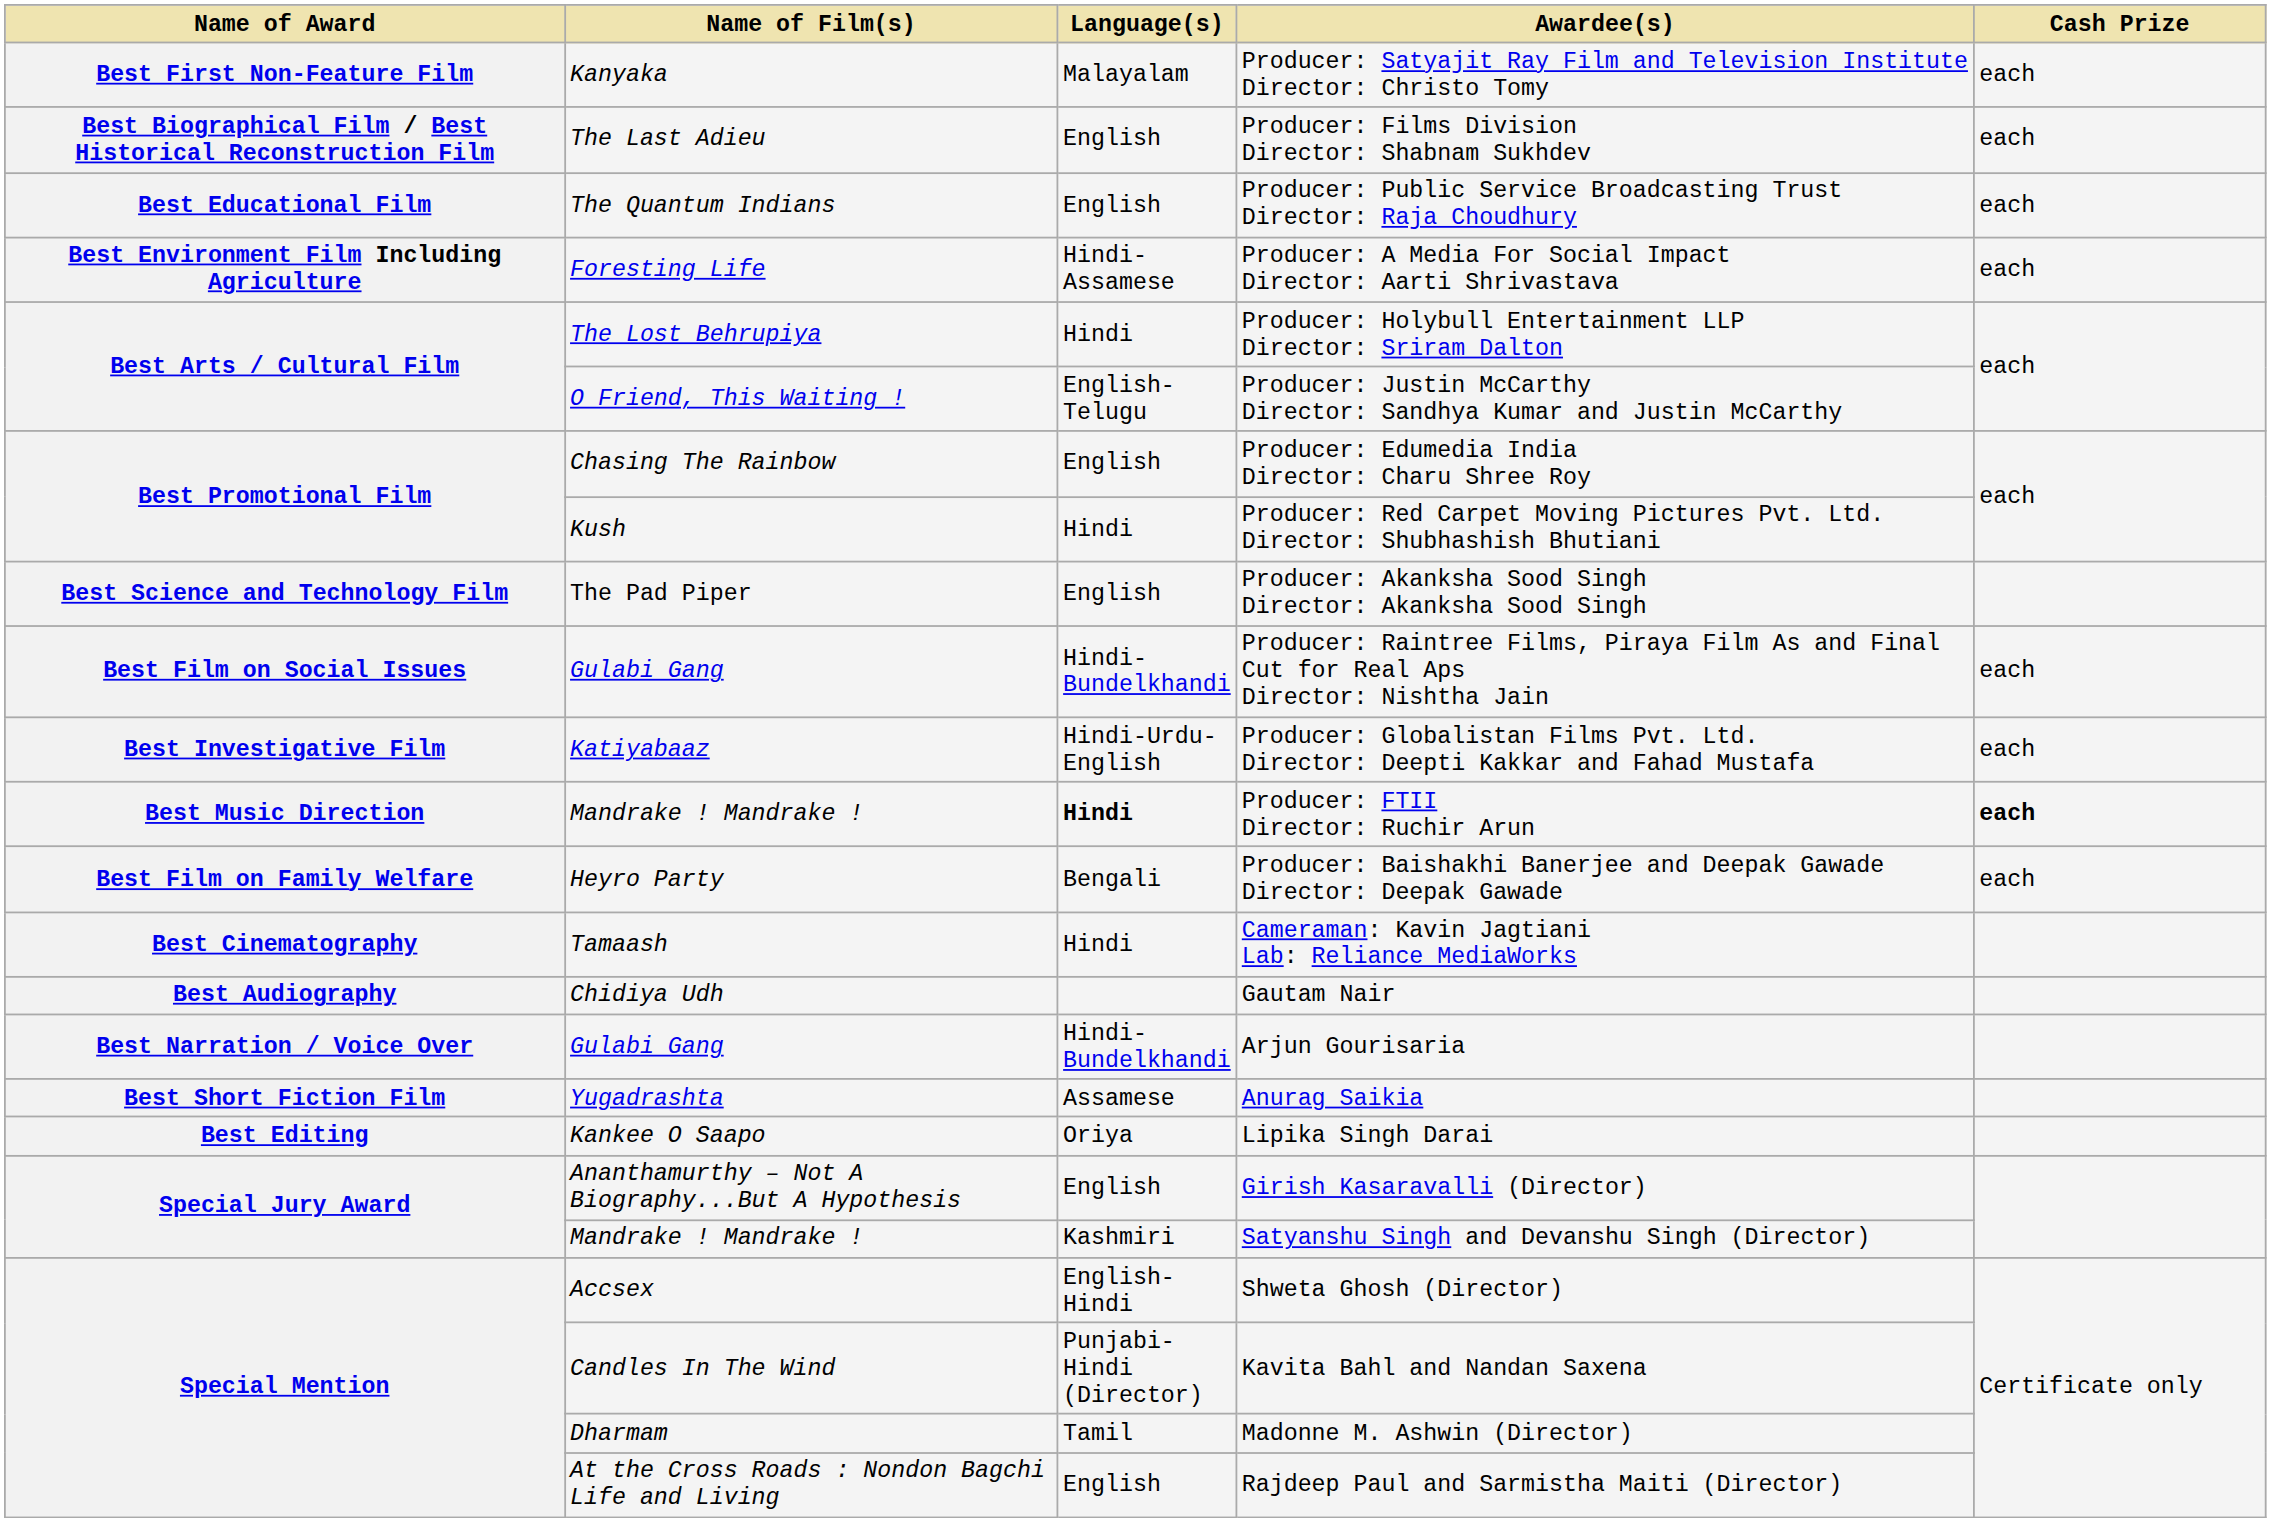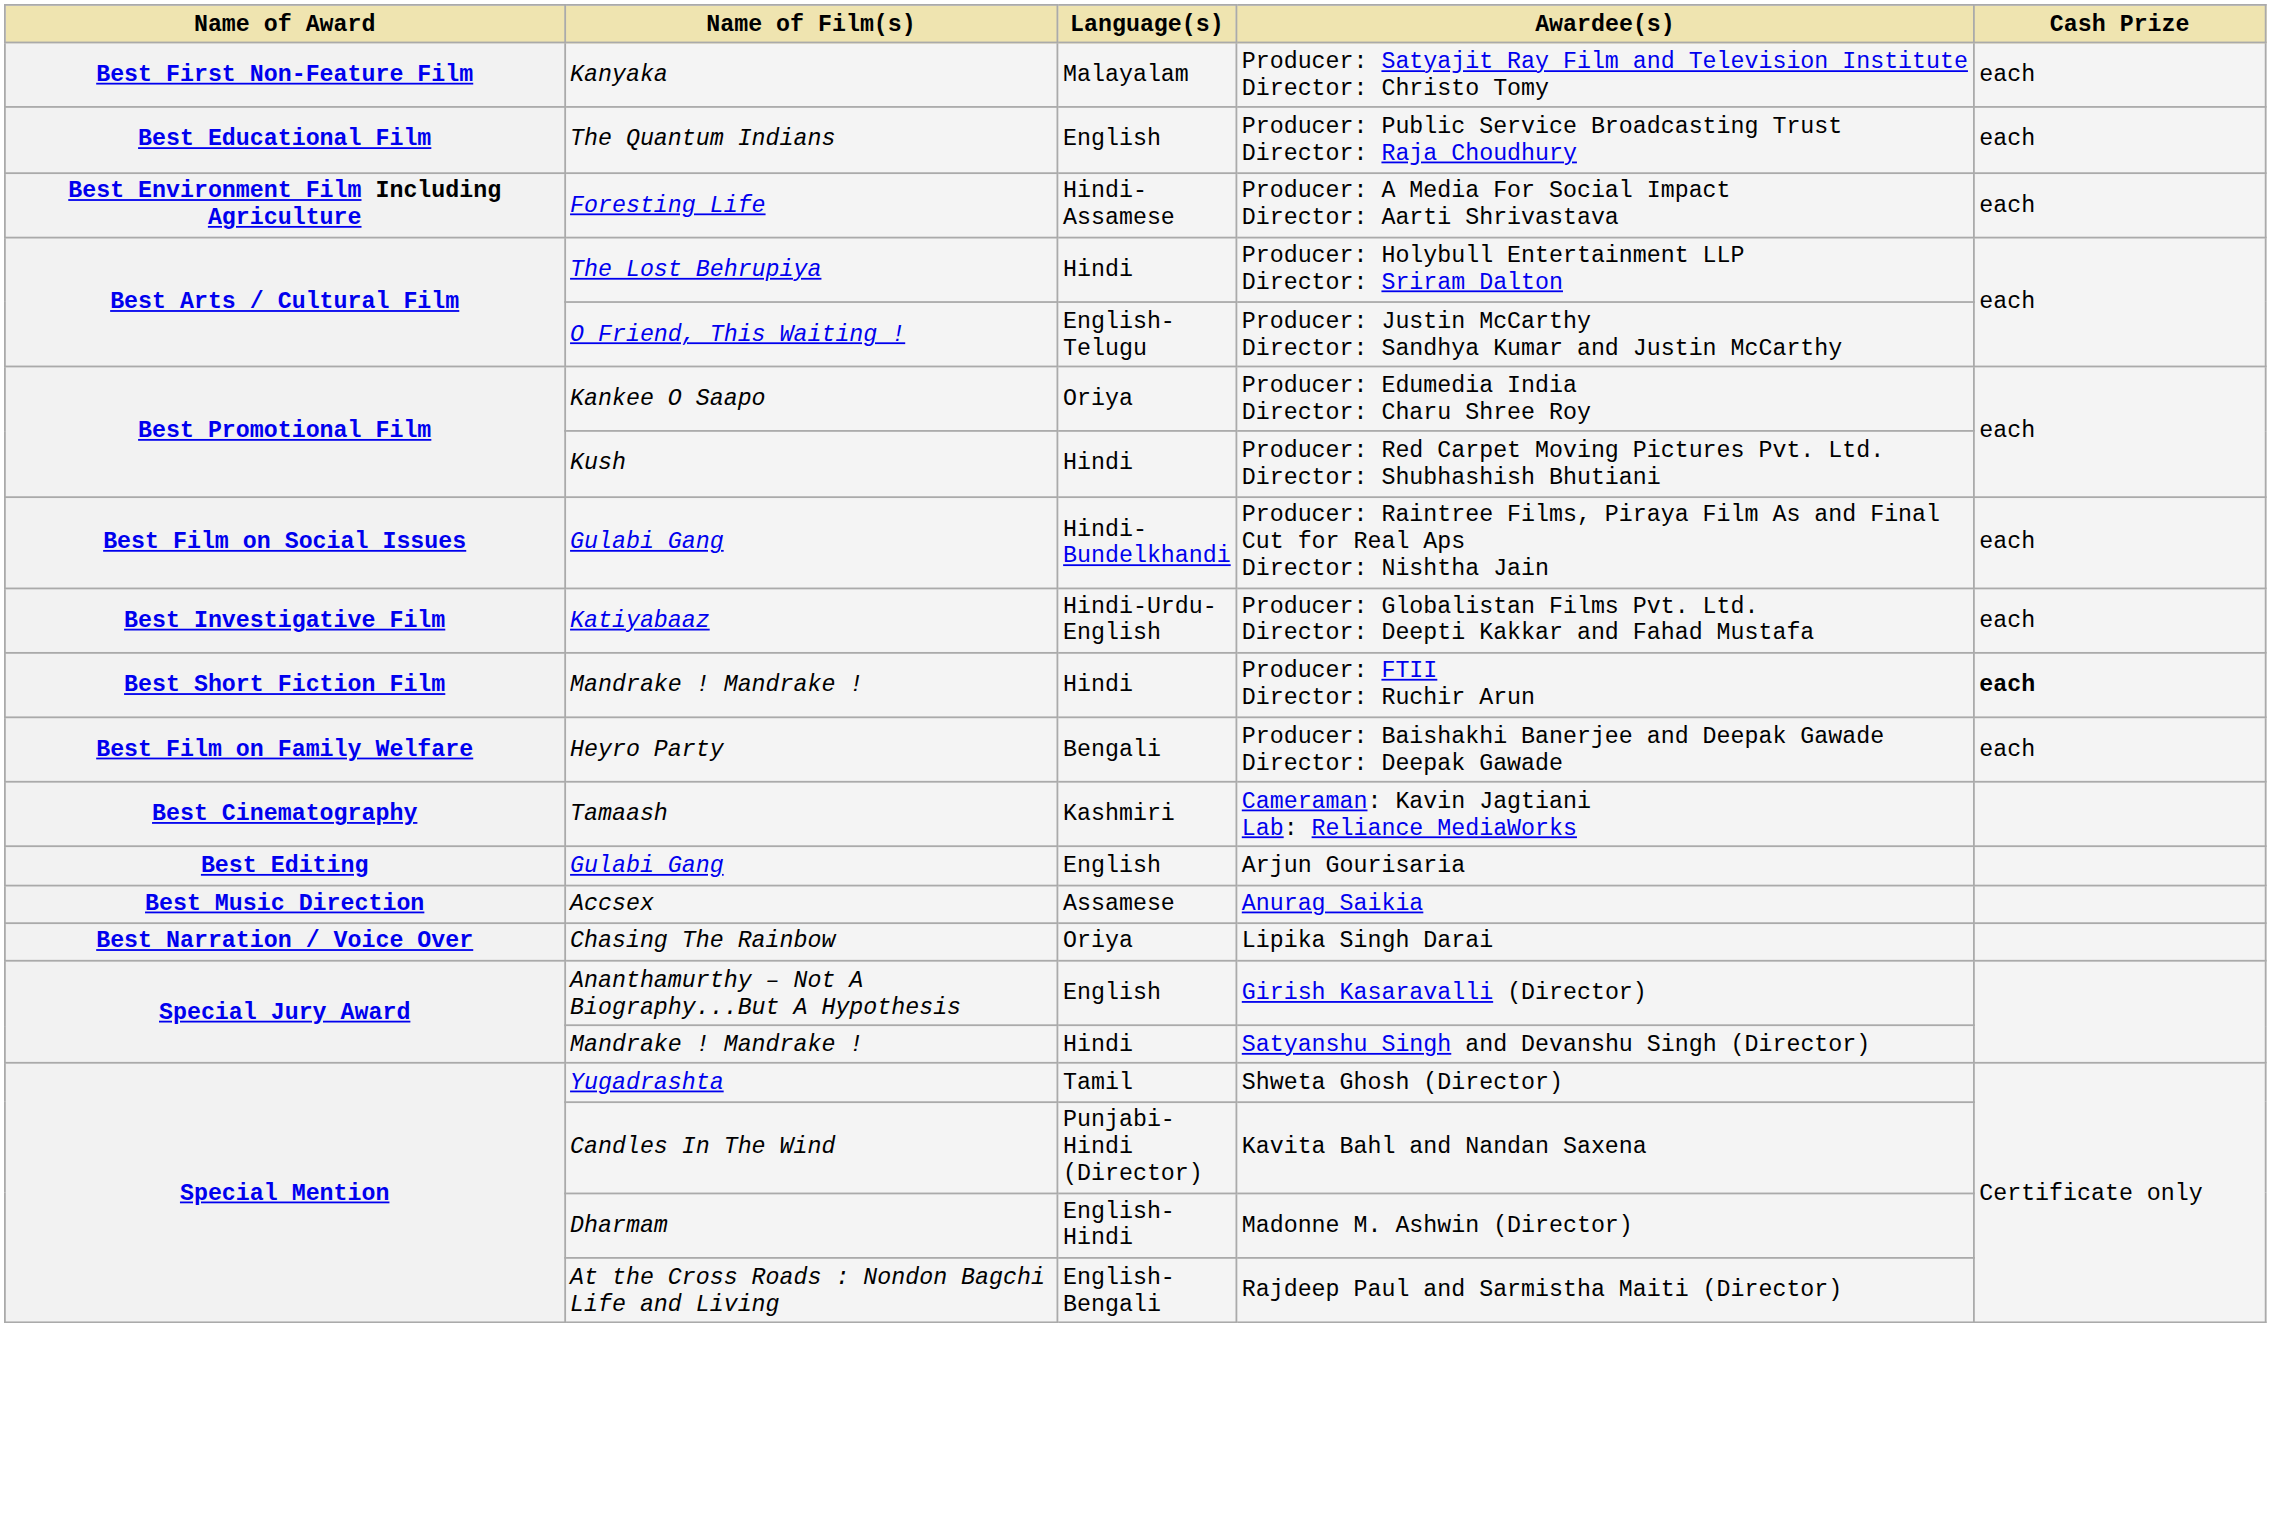 <table class="wikitable plainrowheaders" style="width:100%;background-color:#F4F4F4;">
 <tr>
 <th scope="col" style="background-color:#EFE4B0;width:25%;">Name of Award</th>
 <th scope="col" style="background-color:#EFE4B0;width:22%;">Name of Film(s)</th>
 <th scope="col" style="background-color:#EFE4B0;width:7%;">Language(s)</th>
 <th scope="col" style="background-color:#EFE4B0;width:33%;">Awardee(s)</th>
 <th scope="col" style="background-color:#EFE4B0;width:13%;">Cash Prize</th>
 </tr>
 <tr>
 <th scope="row"><a href='#'>Best First Non-Feature Film</a></th>
 <td><em>Kanyaka</em></td>
 <td>Malayalam</td>
 <td>Producer: <a href='#'>Satyajit Ray Film and Television Institute</a><br>Director: Christo Tomy</td>
-<td> each</td>
-</tr>
-<tr>
-<th scope="row"><a href='#'>Best Biographical Film</a> / <a href='#'>Best Historical Reconstruction Film</a></th>
-<td><em>The Last Adieu</em></td>
-<td>English</td>
-<td>Producer: Films Division<br>Director: Shabnam Sukhdev</td>
 <td> each</td>
 </tr>
 <tr>
 <th scope="row"><a href='#'>Best Educational Film</a></th>
 <td><em>The Quantum Indians</em></td>
 <td>English</td>
 <td>Producer: Public Service Broadcasting Trust<br>Director: <a href='#'>Raja Choudhury</a></td>
 <td> each</td>
 </tr>
 <tr>
 <th scope="row"><a href='#'>Best Environment Film</a> Including <a href='#'>Agriculture</a></th>
 <td><em><a href='#'>Foresting Life</a></em></td>
 <td>Hindi-Assamese</td>
 <td>Producer: A Media For Social Impact<br>Director: Aarti Shrivastava</td>
 <td> each</td>
 </tr>
 <tr>
 <th scope="row" rowspan="2"><a href='#'>Best Arts / Cultural Film</a></th>
 <td><em><a href='#'>The Lost Behrupiya</a></em></td>
 <td>Hindi</td>
 <td>Producer: Holybull Entertainment LLP<br>Director: <a href='#'>Sriram Dalton</a></td>
 <td rowspan="2"> each</td>
 </tr>
 <tr>
 <td><em><a href='#'>O Friend, This Waiting !</a></em></td>
 <td>English-Telugu</td>
 <td>Producer: Justin McCarthy<br>Director: Sandhya Kumar and Justin McCarthy</td>
 </tr>
 <tr>
 <th scope="row" rowspan="2"><a href='#'>Best Promotional Film</a></th>
-<td><em>Chasing The Rainbow</em></td>
-<td>English</td>
+<td><em>Kankee O Saapo</em></td>
+<td>Oriya</td>
 <td>Producer: Edumedia India<br>Director: Charu Shree Roy</td>
 <td rowspan="2"> each</td>
 </tr>
 <tr>
 <td><em>Kush</em></td>
 <td>Hindi</td>
 <td>Producer: Red Carpet Moving Pictures Pvt. Ltd.<br>Director: Shubhashish Bhutiani</td>
-</tr>
-<tr>
-<th scope="row"><a href='#'>Best Science and Technology Film</a></th>
-<td>The Pad Piper</td>
-<td>English</td>
-<td>Producer: Akanksha Sood Singh<br>Director: Akanksha Sood Singh</td>
-<td></td>
 </tr>
 <tr>
 <th scope="row"><a href='#'>Best Film on Social Issues</a></th>
 <td><em><a href='#'>Gulabi Gang</a></em></td>
 <td>Hindi-<a href='#'>Bundelkhandi</a></td>
 <td>Producer: Raintree Films, Piraya Film As and Final Cut for Real Aps<br>Director: Nishtha Jain</td>
 <td> each</td>
 </tr>
 <tr>
 <th scope="row"><a href='#'>Best Investigative Film</a></th>
 <td><em><a href='#'>Katiyabaaz</a></em></td>
 <td>Hindi-Urdu-English</td>
 <td>Producer: Globalistan Films Pvt. Ltd.<br>Director: Deepti Kakkar and Fahad Mustafa</td>
 <td> each</td>
 </tr>
 <tr>
-<th scope="row"><a href='#'>Best Music Direction</a></th>
+<th scope="row"><a href='#'>Best Short Fiction Film</a></th>
 <td><em>Mandrake ! Mandrake !</em></td>
-<td><strong>Hindi</strong></td>
+<td>Hindi</td>
 <td>Producer: <a href='#'>FTII</a><br>Director: Ruchir Arun</td>
 <td><strong> each</strong></td>
 </tr>
 <tr>
 <th scope="row"><a href='#'>Best Film on Family Welfare</a></th>
 <td><em>Heyro Party</em></td>
 <td>Bengali</td>
 <td>Producer: Baishakhi Banerjee and Deepak Gawade<br>Director: Deepak Gawade</td>
 <td> each</td>
 </tr>
 <tr>
 <th scope="row"><a href='#'>Best Cinematography</a></th>
 <td><em>Tamaash</em></td>
-<td>Hindi</td>
+<td>Kashmiri</td>
 <td><a href='#'>Cameraman</a>: Kavin Jagtiani<br><a href='#'>Lab</a>: <a href='#'>Reliance MediaWorks</a></td>
 <td></td>
 </tr>
 <tr>
-<th scope="row"><a href='#'>Best Audiography</a></th>
-<td><em>Chidiya Udh</em></td>
-<td></td>
-<td>Gautam Nair</td>
-<td></td>
-</tr>
-<tr>
-<th scope="row"><a href='#'>Best Narration / Voice Over</a></th>
+<th scope="row"><a href='#'>Best Editing</a></th>
 <td><em><a href='#'>Gulabi Gang</a></em></td>
-<td>Hindi-<a href='#'>Bundelkhandi</a></td>
+<td>English</td>
 <td>Arjun Gourisaria</td>
 <td></td>
 </tr>
 <tr>
-<th scope="row"><a href='#'>Best Short Fiction Film</a></th>
-<td><em><a href='#'>Yugadrashta</a></em></td>
+<th scope="row"><a href='#'>Best Music Direction</a></th>
+<td><em>Accsex</em></td>
 <td>Assamese</td>
 <td><a href='#'>Anurag Saikia</a></td>
 <td></td>
 </tr>
 <tr>
-<th scope="row"><a href='#'>Best Editing</a></th>
-<td><em>Kankee O Saapo</em></td>
+<th scope="row"><a href='#'>Best Narration / Voice Over</a></th>
+<td><em>Chasing The Rainbow</em></td>
 <td>Oriya</td>
 <td>Lipika Singh Darai</td>
 <td></td>
 </tr>
 <tr>
 <th scope="row" rowspan="2"><a href='#'>Special Jury Award</a></th>
 <td><em>Ananthamurthy – Not A Biography...But A Hypothesis</em></td>
 <td>English</td>
 <td><a href='#'>Girish Kasaravalli</a> (Director)</td>
 <td rowspan="2"></td>
 </tr>
 <tr>
 <td><em>Mandrake ! Mandrake !</em></td>
-<td>Kashmiri</td>
+<td>Hindi</td>
 <td><a href='#'>Satyanshu Singh</a> and Devanshu Singh (Director)</td>
 </tr>
 <tr>
 <th scope="row" rowspan="4"><a href='#'>Special Mention</a></th>
-<td><em>Accsex</em></td>
-<td>English-Hindi</td>
+<td><em><a href='#'>Yugadrashta</a></em></td>
+<td>Tamil</td>
 <td>Shweta Ghosh (Director)</td>
 <td rowspan="4">Certificate only</td>
 </tr>
 <tr>
 <td><em>Candles In The Wind</em></td>
 <td>Punjabi-Hindi (Director)</td>
 <td>Kavita Bahl and Nandan Saxena</td>
 </tr>
 <tr>
 <td><em>Dharmam</em></td>
-<td>Tamil</td>
+<td>English-Hindi</td>
 <td>Madonne M. Ashwin (Director)</td>
 </tr>
 <tr>
 <td><em>At the Cross Roads : Nondon Bagchi Life and Living</em></td>
-<td>English</td>
+<td>English-Bengali</td>
 <td>Rajdeep Paul and Sarmistha Maiti (Director)</td>
 </tr>
 </table>
